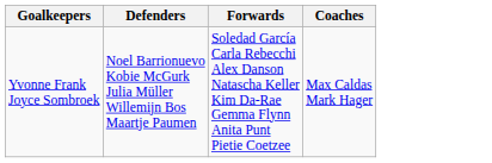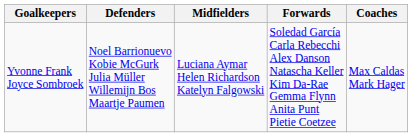 <table class=wikitable>
 <tr>
 <th>Goalkeepers</th>
 <th>Defenders</th>
+<th>Midfielders</th>
 <th>Forwards</th>
 <th>Coaches</th>
 </tr>
 <tr>
 <td> <a href='#'>Yvonne Frank</a> <br>  <a href='#'>Joyce Sombroek</a></td>
 <td> <a href='#'>Noel Barrionuevo</a> <br>  <a href='#'>Kobie McGurk</a> <br>  <a href='#'>Julia Müller</a> <br>  <a href='#'>Willemijn Bos</a> <br>  <a href='#'>Maartje Paumen</a></td>
+<td> <a href='#'>Luciana Aymar</a> <br>  <a href='#'>Helen Richardson</a> <br>  <a href='#'>Katelyn Falgowski</a></td>
 <td> <a href='#'>Soledad García</a> <br>  <a href='#'>Carla Rebecchi</a> <br>  <a href='#'>Alex Danson</a> <br>  <a href='#'>Natascha Keller</a> <br>  <a href='#'>Kim Da-Rae</a> <br>  <a href='#'>Gemma Flynn</a> <br>  <a href='#'>Anita Punt</a> <br>  <a href='#'>Pietie Coetzee</a></td>
 <td> <a href='#'>Max Caldas</a> <br>  <a href='#'>Mark Hager</a></td>
 </tr>
 </table>
